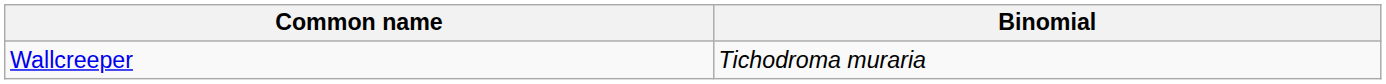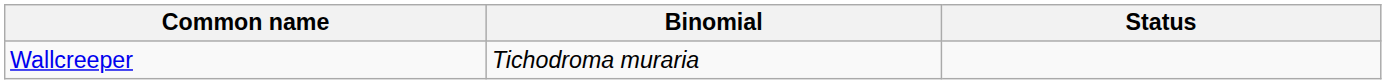 <table width=60% class="wikitable">
 <tr>
 <th width=35%>Common name</th>
 <th width=33%>Binomial</th>
+<th width=32%>Status</th>
 </tr>
 <tr>
 <td><a href='#'>Wallcreeper</a></td>
 <td><em>Tichodroma muraria</em></td>
+<td></td>
 </tr>
 </table>
